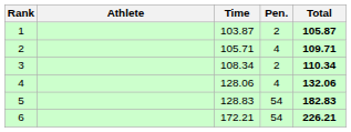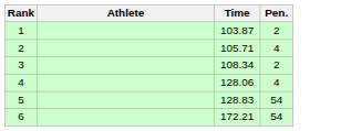 <table class=wikitable style="text-align:center">
 <tr>
 <th width=40>Rank</th>
 <th width=250>Athlete</th>
 <th width=60>Time</th>
 <th width=40>Pen.</th>
-<th width=70>Total</th>
 </tr>
 <tr bgcolor="ccffcc">
 <td>1</td>
 <td align=left></td>
 <td>103.87</td>
 <td>2</td>
-<td><strong>105.87</strong></td>
 </tr>
 <tr bgcolor="ccffcc">
 <td>2</td>
 <td align=left></td>
 <td>105.71</td>
 <td>4</td>
-<td><strong>109.71</strong></td>
 </tr>
 <tr bgcolor="ccffcc">
 <td>3</td>
 <td align=left></td>
 <td>108.34</td>
 <td>2</td>
-<td><strong>110.34</strong></td>
 </tr>
 <tr bgcolor="ccffcc">
 <td>4</td>
 <td align=left></td>
 <td>128.06</td>
 <td>4</td>
-<td><strong>132.06</strong></td>
 </tr>
 <tr bgcolor="ccffcc">
 <td>5</td>
 <td align=left></td>
 <td>128.83</td>
 <td>54</td>
-<td><strong>182.83</strong></td>
 </tr>
 <tr bgcolor="ccffcc">
 <td>6</td>
 <td align=left></td>
 <td>172.21</td>
 <td>54</td>
-<td><strong>226.21</strong></td>
 </tr>
 </table>
